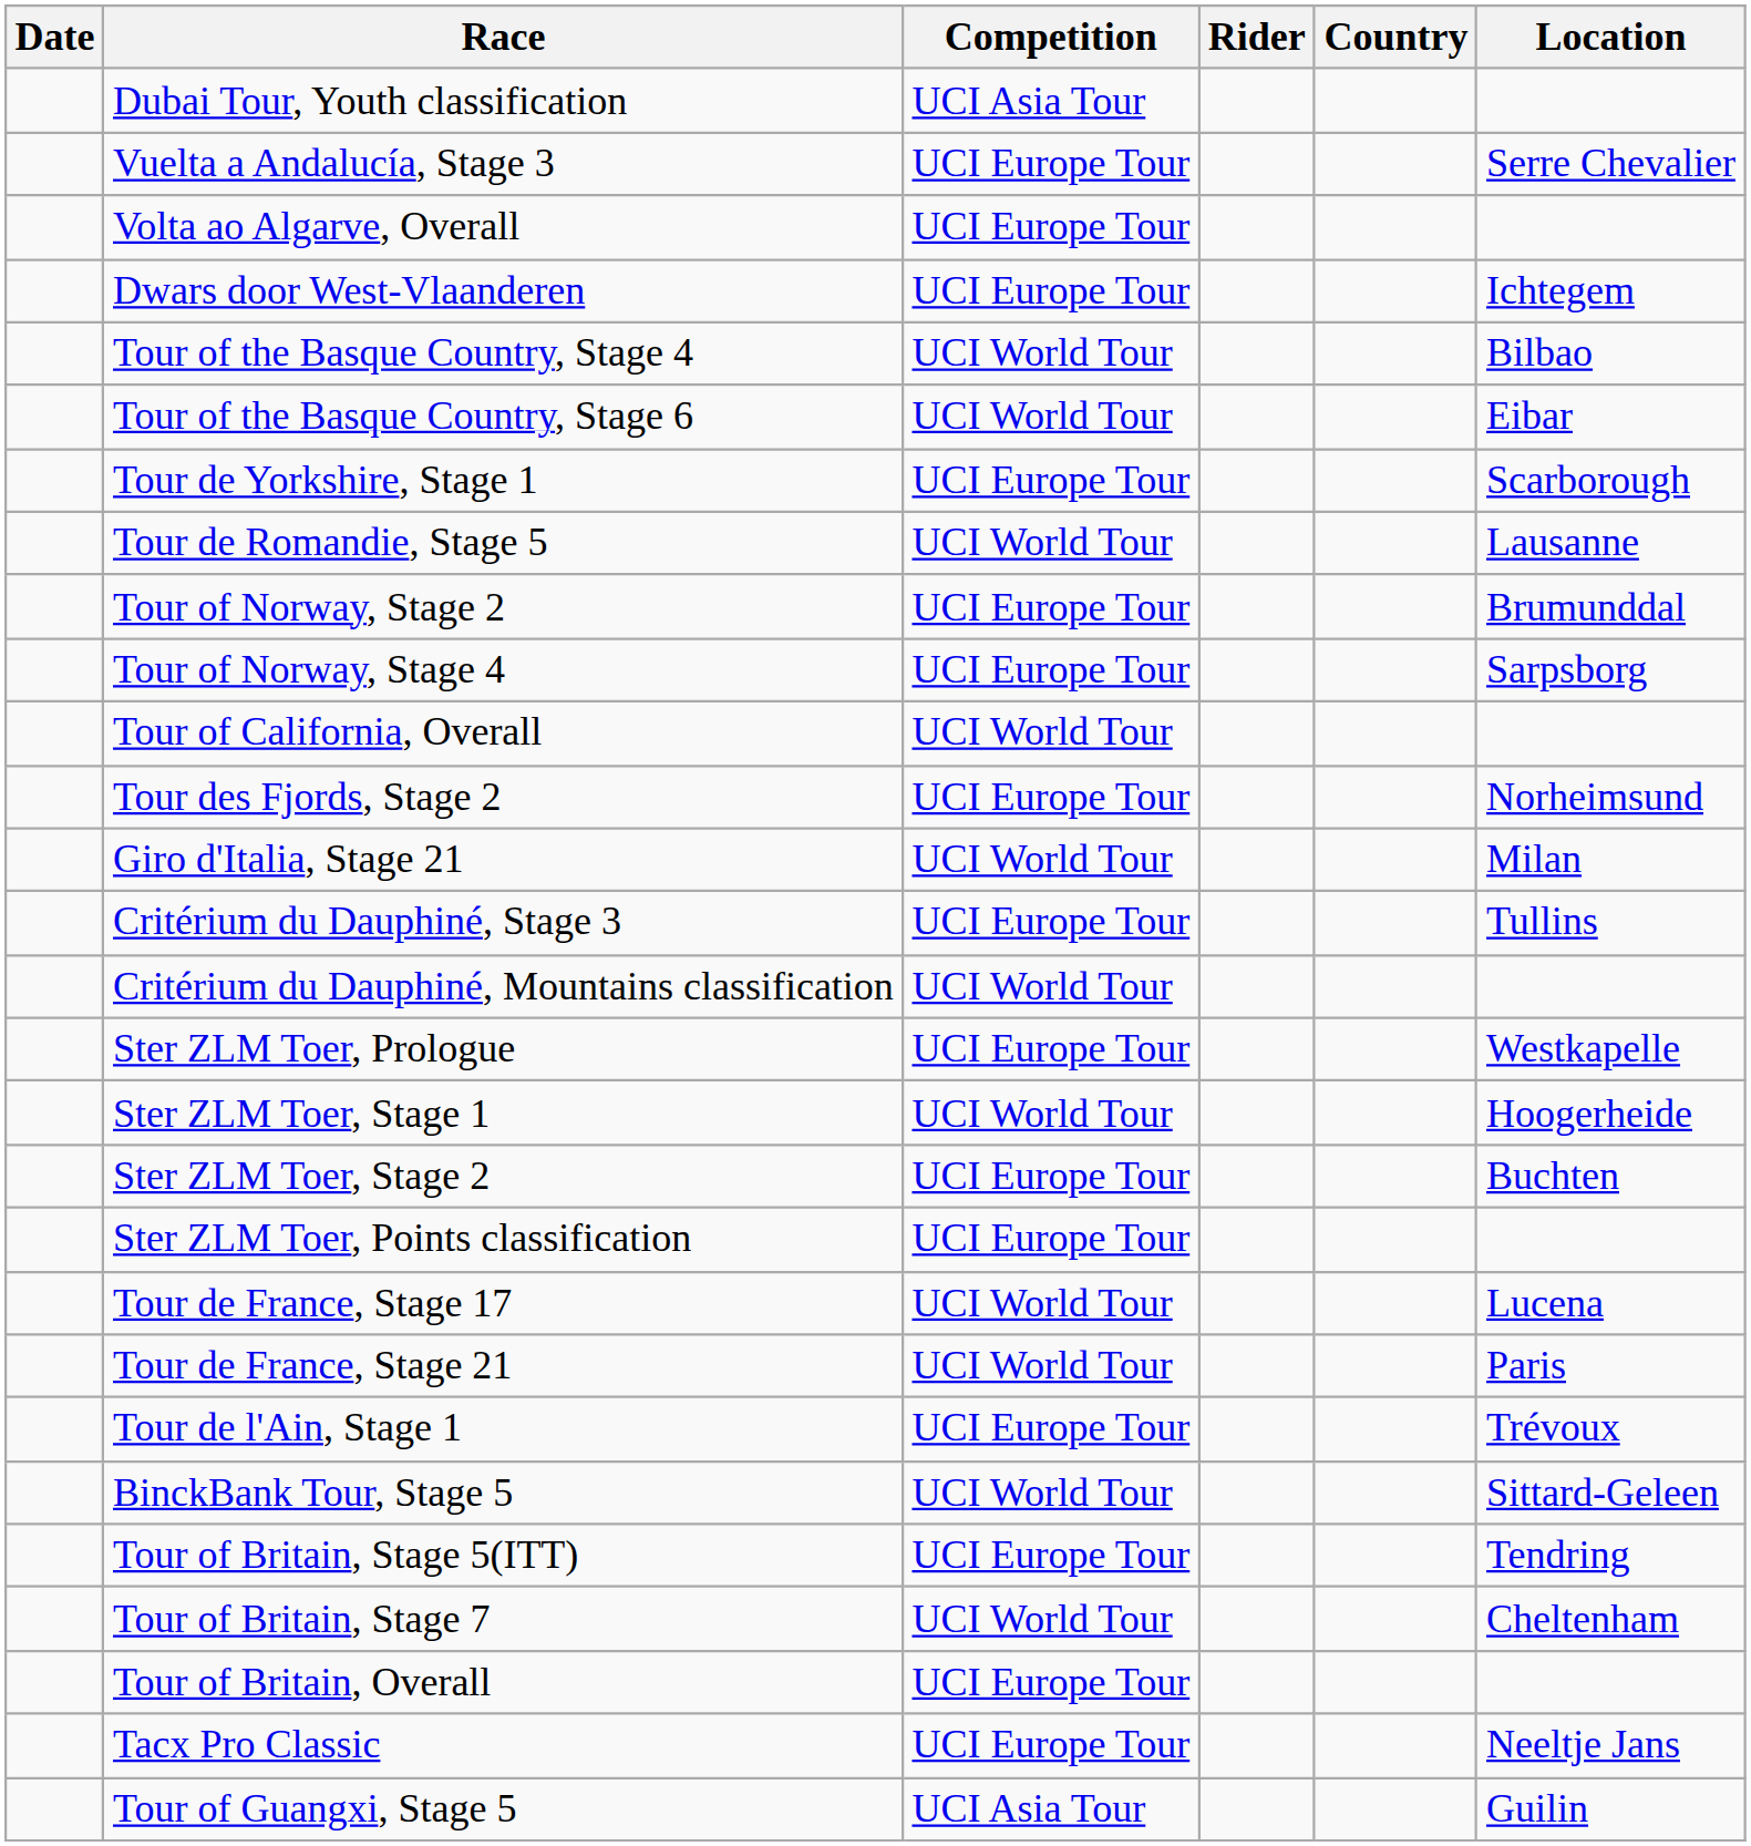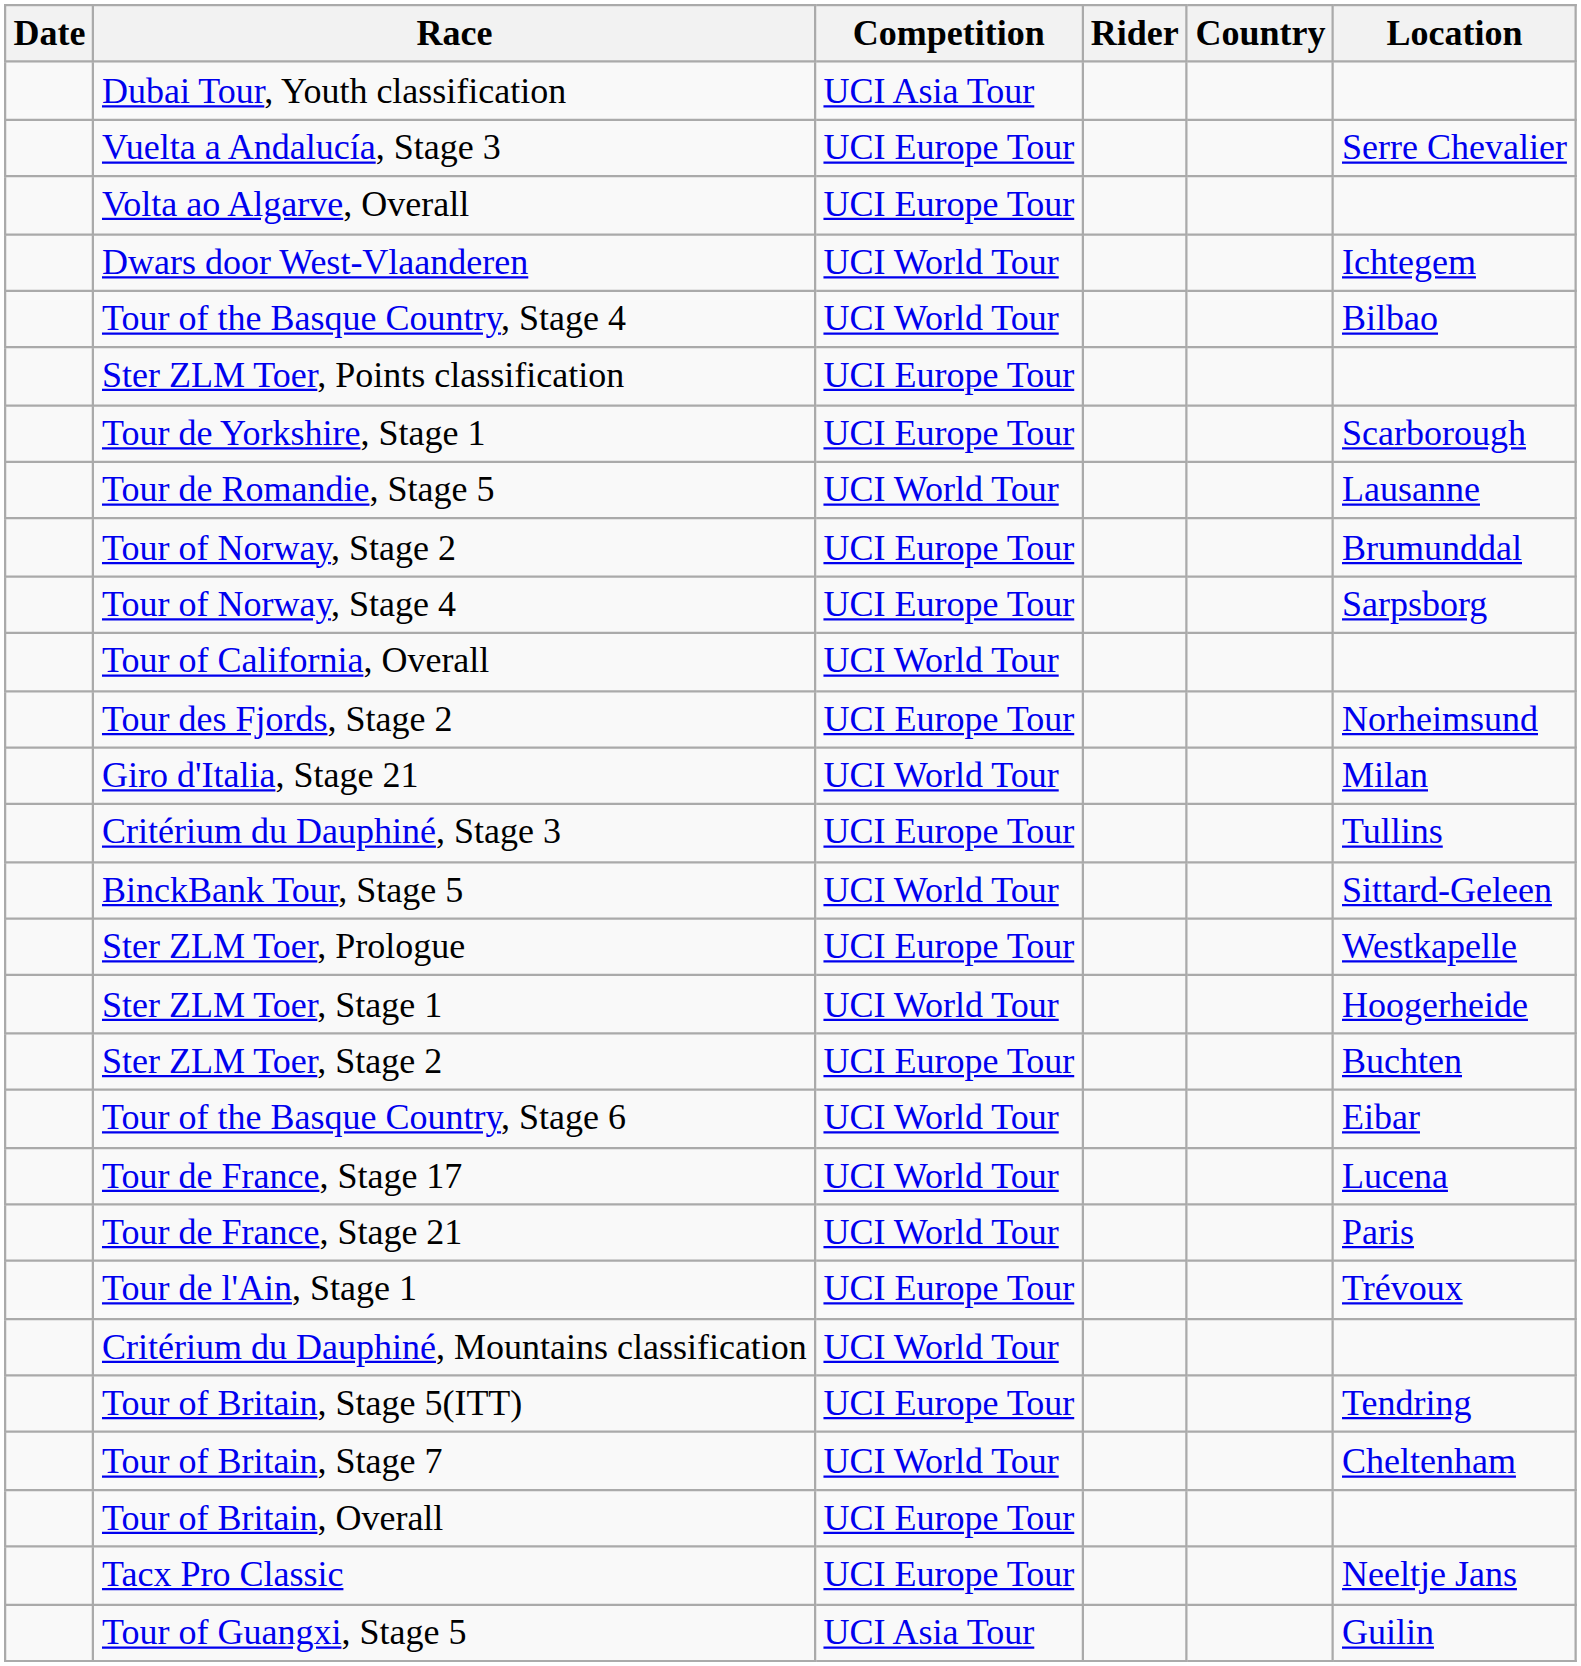 <table class="wikitable sortable">
 <tr>
 <th>Date</th>
 <th>Race</th>
 <th>Competition</th>
 <th>Rider</th>
 <th>Country</th>
 <th>Location</th>
 </tr>
 <tr>
 <td></td>
 <td><a href='#'>Dubai Tour</a>, Youth classification</td>
 <td><a href='#'>UCI Asia Tour</a></td>
 <td></td>
 <td></td>
 <td></td>
 </tr>
 <tr>
 <td></td>
 <td><a href='#'>Vuelta a Andalucía</a>, Stage 3</td>
 <td><a href='#'>UCI Europe Tour</a></td>
 <td></td>
 <td></td>
 <td><a href='#'>Serre Chevalier</a></td>
 </tr>
 <tr>
 <td></td>
 <td><a href='#'>Volta ao Algarve</a>, Overall</td>
 <td><a href='#'>UCI Europe Tour</a></td>
 <td></td>
 <td></td>
 <td></td>
 </tr>
 <tr>
 <td></td>
 <td><a href='#'>Dwars door West-Vlaanderen</a></td>
-<td><a href='#'>UCI Europe Tour</a></td>
+<td><a href='#'>UCI World Tour</a></td>
 <td></td>
 <td></td>
 <td><a href='#'>Ichtegem</a></td>
 </tr>
 <tr>
 <td></td>
 <td><a href='#'>Tour of the Basque Country</a>, Stage 4</td>
 <td><a href='#'>UCI World Tour</a></td>
 <td></td>
 <td></td>
 <td><a href='#'>Bilbao</a></td>
 </tr>
 <tr>
 <td></td>
-<td><a href='#'>Tour of the Basque Country</a>, Stage 6</td>
-<td><a href='#'>UCI World Tour</a></td>
+<td><a href='#'>Ster ZLM Toer</a>, Points classification</td>
+<td><a href='#'>UCI Europe Tour</a></td>
 <td></td>
 <td></td>
-<td><a href='#'>Eibar</a></td>
+<td></td>
 </tr>
 <tr>
 <td></td>
 <td><a href='#'>Tour de Yorkshire</a>, Stage 1</td>
 <td><a href='#'>UCI Europe Tour</a></td>
 <td></td>
 <td></td>
 <td><a href='#'>Scarborough</a></td>
 </tr>
 <tr>
 <td></td>
 <td><a href='#'>Tour de Romandie</a>, Stage 5</td>
 <td><a href='#'>UCI World Tour</a></td>
 <td></td>
 <td></td>
 <td><a href='#'>Lausanne</a></td>
 </tr>
 <tr>
 <td></td>
 <td><a href='#'>Tour of Norway</a>, Stage 2</td>
 <td><a href='#'>UCI Europe Tour</a></td>
 <td></td>
 <td></td>
 <td><a href='#'>Brumunddal</a></td>
 </tr>
 <tr>
 <td></td>
 <td><a href='#'>Tour of Norway</a>, Stage 4</td>
 <td><a href='#'>UCI Europe Tour</a></td>
 <td></td>
 <td></td>
 <td><a href='#'>Sarpsborg</a></td>
 </tr>
 <tr>
 <td></td>
 <td><a href='#'>Tour of California</a>, Overall</td>
 <td><a href='#'>UCI World Tour</a></td>
 <td></td>
 <td></td>
 <td></td>
 </tr>
 <tr>
 <td></td>
 <td><a href='#'>Tour des Fjords</a>, Stage 2</td>
 <td><a href='#'>UCI Europe Tour</a></td>
 <td></td>
 <td></td>
 <td><a href='#'>Norheimsund</a></td>
 </tr>
 <tr>
 <td></td>
 <td><a href='#'>Giro d'Italia</a>, Stage 21</td>
 <td><a href='#'>UCI World Tour</a></td>
 <td></td>
 <td></td>
 <td><a href='#'>Milan</a></td>
 </tr>
 <tr>
 <td></td>
 <td><a href='#'>Critérium du Dauphiné</a>, Stage 3</td>
 <td><a href='#'>UCI Europe Tour</a></td>
 <td></td>
 <td></td>
 <td><a href='#'>Tullins</a></td>
 </tr>
 <tr>
 <td></td>
-<td><a href='#'>Critérium du Dauphiné</a>, Mountains classification</td>
+<td><a href='#'>BinckBank Tour</a>, Stage 5</td>
 <td><a href='#'>UCI World Tour</a></td>
 <td></td>
 <td></td>
-<td></td>
+<td><a href='#'>Sittard-Geleen</a></td>
 </tr>
 <tr>
 <td></td>
 <td><a href='#'>Ster ZLM Toer</a>, Prologue</td>
 <td><a href='#'>UCI Europe Tour</a></td>
 <td></td>
 <td></td>
 <td><a href='#'>Westkapelle</a></td>
 </tr>
 <tr>
 <td></td>
 <td><a href='#'>Ster ZLM Toer</a>, Stage 1</td>
 <td><a href='#'>UCI World Tour</a></td>
 <td></td>
 <td></td>
 <td><a href='#'>Hoogerheide</a></td>
 </tr>
 <tr>
 <td></td>
 <td><a href='#'>Ster ZLM Toer</a>, Stage 2</td>
 <td><a href='#'>UCI Europe Tour</a></td>
 <td></td>
 <td></td>
 <td><a href='#'>Buchten</a></td>
 </tr>
 <tr>
 <td></td>
-<td><a href='#'>Ster ZLM Toer</a>, Points classification</td>
-<td><a href='#'>UCI Europe Tour</a></td>
+<td><a href='#'>Tour of the Basque Country</a>, Stage 6</td>
+<td><a href='#'>UCI World Tour</a></td>
 <td></td>
 <td></td>
-<td></td>
+<td><a href='#'>Eibar</a></td>
 </tr>
 <tr>
 <td></td>
 <td><a href='#'>Tour de France</a>, Stage 17</td>
 <td><a href='#'>UCI World Tour</a></td>
 <td></td>
 <td></td>
 <td><a href='#'>Lucena</a></td>
 </tr>
 <tr>
 <td></td>
 <td><a href='#'>Tour de France</a>, Stage 21</td>
 <td><a href='#'>UCI World Tour</a></td>
 <td></td>
 <td></td>
 <td><a href='#'>Paris</a></td>
 </tr>
 <tr>
 <td></td>
 <td><a href='#'>Tour de l'Ain</a>, Stage 1</td>
 <td><a href='#'>UCI Europe Tour</a></td>
 <td></td>
 <td></td>
 <td><a href='#'>Trévoux</a></td>
 </tr>
 <tr>
 <td></td>
-<td><a href='#'>BinckBank Tour</a>, Stage 5</td>
+<td><a href='#'>Critérium du Dauphiné</a>, Mountains classification</td>
 <td><a href='#'>UCI World Tour</a></td>
 <td></td>
 <td></td>
-<td><a href='#'>Sittard-Geleen</a></td>
+<td></td>
 </tr>
 <tr>
 <td></td>
 <td><a href='#'>Tour of Britain</a>, Stage 5(ITT)</td>
 <td><a href='#'>UCI Europe Tour</a></td>
 <td></td>
 <td></td>
 <td><a href='#'>Tendring</a></td>
 </tr>
 <tr>
 <td></td>
 <td><a href='#'>Tour of Britain</a>, Stage 7</td>
 <td><a href='#'>UCI World Tour</a></td>
 <td></td>
 <td></td>
 <td><a href='#'>Cheltenham</a></td>
 </tr>
 <tr>
 <td></td>
 <td><a href='#'>Tour of Britain</a>, Overall</td>
 <td><a href='#'>UCI Europe Tour</a></td>
 <td></td>
 <td></td>
 <td></td>
 </tr>
 <tr>
 <td></td>
 <td><a href='#'>Tacx Pro Classic</a></td>
 <td><a href='#'>UCI Europe Tour</a></td>
 <td></td>
 <td></td>
 <td><a href='#'>Neeltje Jans</a></td>
 </tr>
 <tr>
 <td></td>
 <td><a href='#'>Tour of Guangxi</a>, Stage 5</td>
 <td><a href='#'>UCI Asia Tour</a></td>
 <td></td>
 <td></td>
 <td><a href='#'>Guilin</a></td>
 </tr>
 </table>
